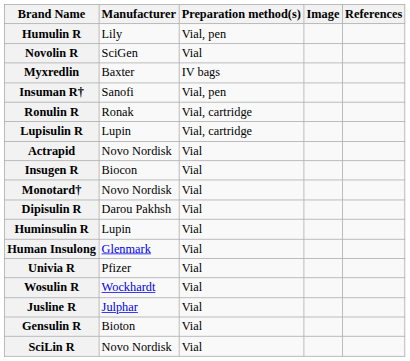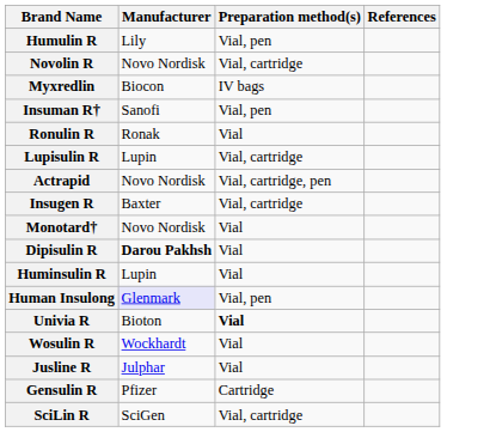 <table class="wikitable sortable">
 <tr>
 <th scope="col">Brand Name</th>
 <th scope="col">Manufacturer</th>
 <th scope="col">Preparation method(s)</th>
-<th scope="col">Image</th>
 <th scope="col">References</th>
 </tr>
 <tr>
 <th scope="row">Humulin R</th>
 <td>Lily</td>
 <td>Vial, pen</td>
 <td></td>
-<td></td>
 </tr>
 <tr>
 <th scope="row">Novolin R</th>
-<td>SciGen</td>
-<td>Vial</td>
-<td></td>
+<td>Novo Nordisk</td>
+<td>Vial, cartridge</td>
 <td></td>
 </tr>
 <tr>
 <th>Myxredlin</th>
-<td>Baxter</td>
+<td>Biocon</td>
 <td>IV bags</td>
-<td></td>
 <td></td>
 </tr>
 <tr>
 <th>Insuman R†</th>
 <td>Sanofi</td>
 <td>Vial, pen</td>
 <td></td>
-<td></td>
 </tr>
 <tr>
 <th>Ronulin R</th>
 <td>Ronak</td>
-<td>Vial, cartridge</td>
-<td></td>
+<td>Vial</td>
 <td></td>
 </tr>
 <tr>
 <th>Lupisulin R</th>
 <td>Lupin</td>
 <td>Vial, cartridge</td>
 <td></td>
-<td></td>
 </tr>
 <tr>
 <th scope="row">Actrapid</th>
 <td>Novo Nordisk</td>
-<td>Vial</td>
-<td></td>
+<td>Vial, cartridge, pen</td>
 <td></td>
 </tr>
 <tr>
 <th>Insugen R</th>
-<td>Biocon</td>
-<td>Vial</td>
-<td></td>
+<td>Baxter</td>
+<td>Vial, cartridge</td>
 <td></td>
 </tr>
 <tr>
 <th>Monotard†</th>
 <td>Novo Nordisk</td>
 <td>Vial</td>
 <td></td>
-<td></td>
 </tr>
 <tr>
 <th>Dipisulin R</th>
-<td>Darou Pakhsh</td>
+<td><strong>Darou Pakhsh</strong></td>
 <td>Vial</td>
-<td></td>
 <td></td>
 </tr>
 <tr>
 <th>Huminsulin R</th>
 <td>Lupin</td>
 <td>Vial</td>
 <td></td>
-<td></td>
 </tr>
 <tr>
 <th>Human Insulong</th>
-<td><a href='#'>Glenmark</a></td>
-<td>Vial</td>
-<td></td>
+<td style="background: lavender;"><a href='#'>Glenmark</a></td>
+<td>Vial, pen</td>
 <td></td>
 </tr>
 <tr>
 <th>Univia R</th>
-<td>Pfizer</td>
-<td>Vial</td>
-<td></td>
+<td>Bioton</td>
+<td><strong>Vial</strong></td>
 <td></td>
 </tr>
 <tr>
 <th>Wosulin R</th>
 <td><a href='#'>Wockhardt</a></td>
 <td>Vial</td>
 <td></td>
-<td></td>
 </tr>
 <tr>
 <th>Jusline R</th>
 <td><a href='#'>Julphar</a></td>
 <td>Vial</td>
 <td></td>
-<td></td>
 </tr>
 <tr>
 <th>Gensulin R</th>
-<td>Bioton</td>
-<td>Vial</td>
-<td></td>
+<td>Pfizer</td>
+<td>Cartridge</td>
 <td></td>
 </tr>
 <tr>
 <th>SciLin R</th>
-<td>Novo Nordisk</td>
-<td>Vial</td>
-<td></td>
+<td>SciGen</td>
+<td>Vial, cartridge</td>
 <td></td>
 </tr>
 </table>
